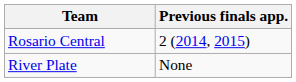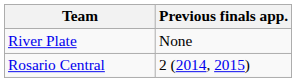 <table class="wikitable">
 <tr>
 <th width=150px>Team</th>
 <th>Previous finals app.</th>
 </tr>
 <tr>
+<td><a href='#'>River Plate</a></td>
+<td>None</td>
+</tr>
+<tr>
 <td><a href='#'>Rosario Central</a></td>
 <td>2 (<a href='#'>2014</a>, <a href='#'>2015</a>)</td>
 </tr>
-<tr>
-<td><a href='#'>River Plate</a></td>
-<td>None</td>
-</tr>
 </table>
